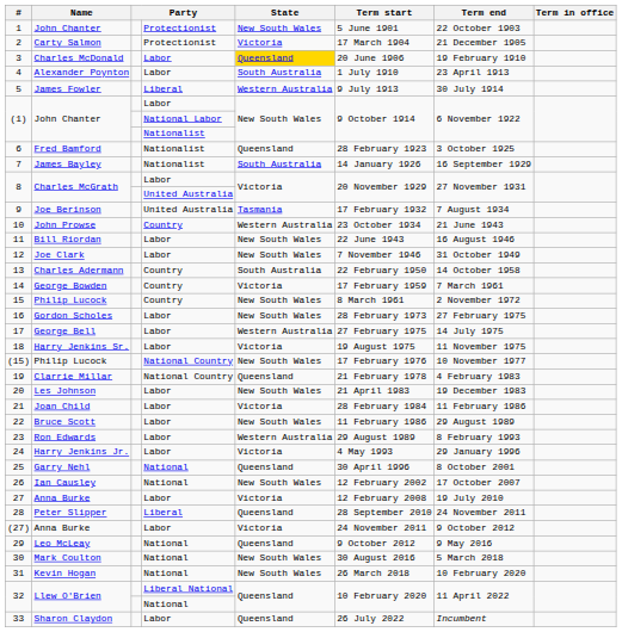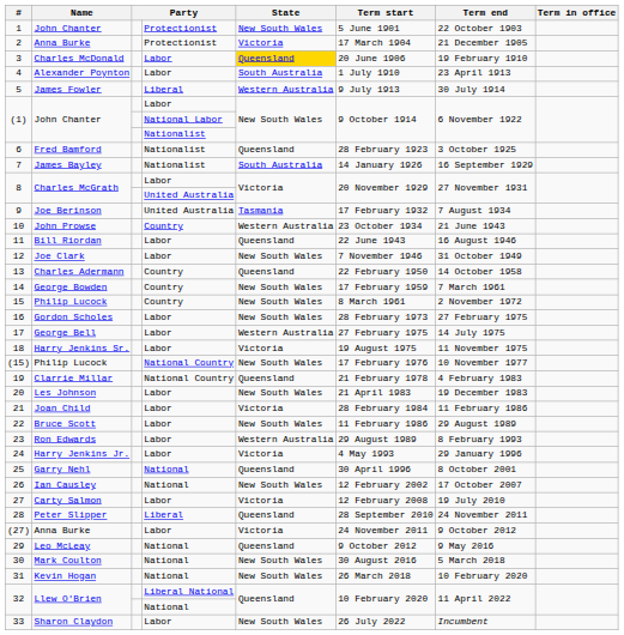 <table class="wikitable sortable">
 <tr>
 <th>#</th>
 <th>Name</th>
 <th colspan=2>Party</th>
 <th>State</th>
 <th>Term start</th>
 <th>Term end</th>
 <th>Term in office</th>
 </tr>
 <tr>
 <td align=center>1</td>
 <td><a href='#'>John Chanter</a></td>
 <td> </td>
 <td><a href='#'>Protectionist</a></td>
 <td><a href='#'>New South Wales</a></td>
 <td>5 June 1901</td>
 <td>22 October 1903</td>
 <td></td>
 </tr>
 <tr>
 <td align=center>2</td>
-<td><a href='#'>Carty Salmon</a></td>
+<td><a href='#'>Anna Burke</a></td>
 <td> </td>
 <td>Protectionist</td>
 <td><a href='#'>Victoria</a></td>
 <td>17 March 1904</td>
 <td>21 December 1905</td>
 <td></td>
 </tr>
 <tr>
 <td align=center>3</td>
 <td><a href='#'>Charles McDonald</a></td>
 <td> </td>
 <td><a href='#'>Labor</a></td>
 <td style="background: gold;"><a href='#'>Queensland</a></td>
 <td>20 June 1906</td>
 <td>19 February 1910</td>
 <td></td>
 </tr>
 <tr>
 <td align=center>4</td>
 <td><a href='#'>Alexander Poynton</a></td>
 <td> </td>
 <td>Labor</td>
 <td><a href='#'>South Australia</a></td>
 <td>1 July 1910</td>
 <td>23 April 1913</td>
 <td></td>
 </tr>
 <tr>
 <td align=center>5</td>
 <td><a href='#'>James Fowler</a></td>
 <td> </td>
 <td><a href='#'>Liberal</a></td>
 <td><a href='#'>Western Australia</a></td>
 <td>9 July 1913</td>
 <td>30 July 1914</td>
 <td></td>
 </tr>
 <tr>
 <td rowspan=3 align=center>(1)</td>
 <td rowspan=3>John Chanter</td>
 <td> </td>
 <td>Labor</td>
 <td rowspan=3>New South Wales</td>
 <td rowspan=3>9 October 1914</td>
 <td rowspan=3>6 November 1922</td>
 <td rowspan=3></td>
 </tr>
 <tr>
 <td> </td>
 <td><a href='#'>National Labor</a></td>
 </tr>
 <tr>
 <td> </td>
 <td><a href='#'>Nationalist</a></td>
 </tr>
 <tr>
 <td align=center>6</td>
 <td><a href='#'>Fred Bamford</a></td>
 <td> </td>
 <td>Nationalist</td>
 <td>Queensland</td>
 <td>28 February 1923</td>
 <td>3 October 1925</td>
 <td></td>
 </tr>
 <tr>
 <td align=center>7</td>
 <td><a href='#'>James Bayley</a></td>
 <td> </td>
 <td>Nationalist</td>
 <td><a href='#'>South Australia</a></td>
 <td>14 January 1926</td>
 <td>16 September 1929</td>
 <td></td>
 </tr>
 <tr>
 <td rowspan=2 align=center>8</td>
 <td rowspan=2><a href='#'>Charles McGrath</a></td>
 <td> </td>
 <td>Labor</td>
 <td rowspan=2>Victoria</td>
 <td rowspan=2>20 November 1929</td>
 <td rowspan=2>27 November 1931</td>
 <td rowspan=2></td>
 </tr>
 <tr>
 <td> </td>
 <td><a href='#'>United Australia</a></td>
 </tr>
 <tr>
 <td align=center>9</td>
 <td><a href='#'>Joe Berinson</a></td>
 <td> </td>
 <td>United Australia</td>
 <td><a href='#'>Tasmania</a></td>
 <td>17 February 1932</td>
 <td>7 August 1934</td>
 <td></td>
 </tr>
 <tr>
 <td align=center>10</td>
 <td><a href='#'>John Prowse</a></td>
 <td> </td>
 <td><a href='#'>Country</a></td>
 <td>Western Australia</td>
 <td>23 October 1934</td>
 <td>21 June 1943</td>
 <td></td>
 </tr>
 <tr>
 <td align=center>11</td>
 <td><a href='#'>Bill Riordan</a></td>
 <td> </td>
 <td>Labor</td>
-<td>New South Wales</td>
+<td>Queensland</td>
 <td>22 June 1943</td>
 <td>16 August 1946</td>
 <td></td>
 </tr>
 <tr>
 <td align=center>12</td>
 <td><a href='#'>Joe Clark</a></td>
 <td> </td>
 <td>Labor</td>
 <td>New South Wales</td>
 <td>7 November 1946</td>
 <td>31 October 1949</td>
 <td></td>
 </tr>
 <tr>
 <td align=center>13</td>
 <td><a href='#'>Charles Adermann</a></td>
 <td> </td>
 <td>Country</td>
-<td>South Australia</td>
+<td>Queensland</td>
 <td>22 February 1950</td>
 <td>14 October 1958</td>
 <td></td>
 </tr>
 <tr>
 <td align=center>14</td>
 <td><a href='#'>George Bowden</a></td>
 <td> </td>
 <td>Country</td>
-<td>Victoria</td>
+<td>New South Wales</td>
 <td>17 February 1959</td>
 <td>7 March 1961</td>
 <td></td>
 </tr>
 <tr>
 <td align=center>15</td>
 <td><a href='#'>Philip Lucock</a></td>
 <td> </td>
 <td>Country</td>
 <td>New South Wales</td>
 <td>8 March 1961</td>
 <td>2 November 1972</td>
 <td><strong></strong></td>
 </tr>
 <tr>
 <td align=center>16</td>
 <td><a href='#'>Gordon Scholes</a></td>
 <td> </td>
 <td>Labor</td>
 <td>New South Wales</td>
 <td>28 February 1973</td>
 <td>27 February 1975</td>
 <td></td>
 </tr>
 <tr>
 <td align=center>17</td>
 <td><a href='#'>George Bell</a></td>
 <td> </td>
 <td>Labor</td>
 <td>Western Australia</td>
 <td>27 February 1975</td>
 <td>14 July 1975</td>
 <td></td>
 </tr>
 <tr>
 <td align=center>18</td>
 <td><a href='#'>Harry Jenkins Sr.</a></td>
 <td> </td>
 <td>Labor</td>
 <td>Victoria</td>
 <td>19 August 1975</td>
 <td>11 November 1975</td>
 <td></td>
 </tr>
 <tr>
 <td align=center>(15)</td>
 <td>Philip Lucock</td>
 <td> </td>
 <td><a href='#'>National Country</a></td>
 <td>New South Wales</td>
 <td>17 February 1976</td>
 <td>10 November 1977</td>
 <td></td>
 </tr>
 <tr>
 <td align=center>19</td>
 <td><a href='#'>Clarrie Millar</a></td>
 <td> </td>
 <td>National Country</td>
 <td>Queensland</td>
 <td>21 February 1978</td>
 <td>4 February 1983</td>
 <td></td>
 </tr>
 <tr>
 <td align=center>20</td>
 <td><a href='#'>Les Johnson</a></td>
 <td> </td>
 <td>Labor</td>
 <td>New South Wales</td>
 <td>21 April 1983</td>
 <td>19 December 1983</td>
 <td></td>
 </tr>
 <tr>
 <td align=center>21</td>
 <td><a href='#'>Joan Child</a></td>
 <td> </td>
 <td>Labor</td>
 <td>Victoria</td>
 <td>28 February 1984</td>
 <td>11 February 1986</td>
 <td></td>
 </tr>
 <tr>
 <td align=center>22</td>
 <td><a href='#'>Bruce Scott</a></td>
 <td> </td>
 <td>Labor</td>
 <td>New South Wales</td>
 <td>11 February 1986</td>
 <td>29 August 1989</td>
 <td></td>
 </tr>
 <tr>
 <td align=center>23</td>
 <td><a href='#'>Ron Edwards</a></td>
 <td> </td>
 <td>Labor</td>
 <td>Western Australia</td>
 <td>29 August 1989</td>
 <td>8 February 1993</td>
 <td></td>
 </tr>
 <tr>
 <td align=center>24</td>
 <td><a href='#'>Harry Jenkins Jr.</a></td>
 <td> </td>
 <td>Labor</td>
 <td>Victoria</td>
 <td>4 May 1993</td>
 <td>29 January 1996</td>
 <td></td>
 </tr>
 <tr>
 <td align=center>25</td>
 <td><a href='#'>Garry Nehl</a></td>
 <td> </td>
 <td><a href='#'>National</a></td>
 <td>Queensland</td>
 <td>30 April 1996</td>
 <td>8 October 2001</td>
 <td></td>
 </tr>
 <tr>
 <td align=center>26</td>
 <td><a href='#'>Ian Causley</a></td>
 <td> </td>
 <td>National</td>
 <td>New South Wales</td>
 <td>12 February 2002</td>
 <td>17 October 2007</td>
 <td></td>
 </tr>
 <tr>
 <td align=center>27</td>
-<td><a href='#'>Anna Burke</a></td>
+<td><a href='#'>Carty Salmon</a></td>
 <td> </td>
 <td>Labor</td>
 <td>Victoria</td>
 <td>12 February 2008</td>
 <td>19 July 2010</td>
 <td></td>
 </tr>
 <tr>
 <td align=center>28</td>
 <td><a href='#'>Peter Slipper</a></td>
 <td> </td>
 <td><a href='#'>Liberal</a></td>
 <td>Queensland</td>
 <td>28 September 2010</td>
 <td>24 November 2011</td>
 <td></td>
 </tr>
 <tr>
 <td align=center>(27)</td>
 <td>Anna Burke</td>
 <td> </td>
 <td>Labor</td>
 <td>Victoria</td>
 <td>24 November 2011</td>
 <td>9 October 2012</td>
 <td></td>
 </tr>
 <tr>
 <td align=center>29</td>
 <td><a href='#'>Leo McLeay</a></td>
 <td> </td>
 <td>National</td>
 <td>Queensland</td>
 <td>9 October 2012</td>
 <td>9 May 2016</td>
 <td></td>
 </tr>
 <tr>
 <td align=center>30</td>
 <td><a href='#'>Mark Coulton</a></td>
 <td> </td>
 <td>National</td>
 <td>New South Wales</td>
 <td>30 August 2016</td>
 <td>5 March 2018</td>
 <td></td>
 </tr>
 <tr>
 <td align=center>31</td>
 <td><a href='#'>Kevin Hogan</a></td>
 <td> </td>
 <td>National</td>
 <td>New South Wales</td>
 <td>26 March 2018</td>
 <td>10 February 2020</td>
 <td></td>
 </tr>
 <tr>
 <td rowspan=2 align=center>32</td>
 <td rowspan=2><a href='#'>Llew O'Brien</a></td>
 <td> </td>
 <td><a href='#'>Liberal National</a></td>
 <td rowspan=2>Queensland</td>
 <td rowspan=2>10 February 2020</td>
 <td rowspan=2>11 April 2022</td>
 <td rowspan=2></td>
 </tr>
 <tr>
 <td> </td>
 <td>National</td>
 </tr>
 <tr>
 <td align=center>33</td>
 <td><a href='#'>Sharon Claydon</a></td>
 <td> </td>
 <td>Labor</td>
-<td>Queensland</td>
+<td>New South Wales</td>
 <td>26 July 2022</td>
 <td><em>Incumbent</em></td>
 <td></td>
 </tr>
 </table>
